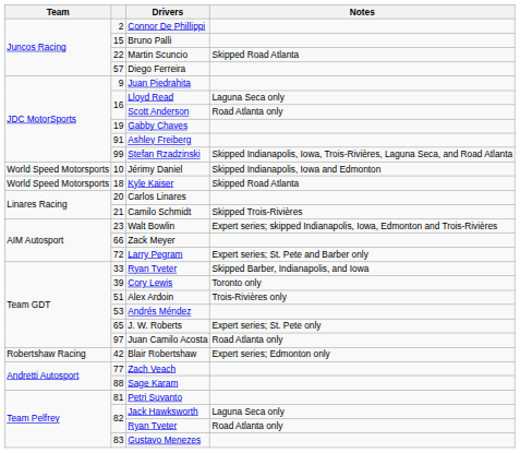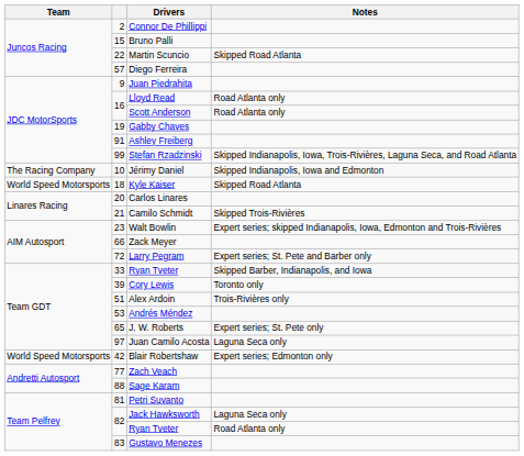 <table class="wikitable" style="font-size:85%;">
 <tr>
 <th>Team</th>
 <th></th>
 <th>Drivers</th>
 <th>Notes</th>
 </tr>
 <tr>
 <td rowspan=4> <a href='#'>Juncos Racing</a></td>
 <td align="right">2</td>
 <td> <a href='#'>Connor De Phillippi</a></td>
 <td></td>
 </tr>
 <tr>
 <td align="right">15</td>
 <td> Bruno Palli</td>
 <td></td>
 </tr>
 <tr>
 <td align="right">22</td>
 <td> Martin Scuncio</td>
 <td>Skipped Road Atlanta</td>
 </tr>
 <tr>
 <td align="right">57</td>
 <td> Diego Ferreira</td>
 <td></td>
 </tr>
 <tr>
 <td rowspan=6> <a href='#'>JDC MotorSports</a></td>
 <td align="right">9</td>
 <td> <a href='#'>Juan Piedrahita</a></td>
 <td></td>
 </tr>
 <tr>
 <td align="right" rowspan=2>16</td>
 <td> <a href='#'>Lloyd Read</a></td>
-<td>Laguna Seca only</td>
+<td>Road Atlanta only</td>
 </tr>
 <tr>
 <td> <a href='#'>Scott Anderson</a></td>
 <td>Road Atlanta only</td>
 </tr>
 <tr>
 <td align="right">19</td>
 <td> <a href='#'>Gabby Chaves</a></td>
 <td></td>
 </tr>
 <tr>
 <td align="right">91</td>
 <td> <a href='#'>Ashley Freiberg</a></td>
 <td></td>
 </tr>
 <tr>
 <td align="right">99</td>
 <td> <a href='#'>Stefan Rzadzinski</a></td>
 <td>Skipped Indianapolis, Iowa, Trois-Rivières, Laguna Seca, and Road Atlanta</td>
 </tr>
 <tr>
-<td> World Speed Motorsports</td>
+<td> The Racing Company</td>
 <td align="right">10</td>
 <td> Jérimy Daniel</td>
 <td>Skipped Indianapolis, Iowa and Edmonton</td>
 </tr>
 <tr>
 <td> World Speed Motorsports</td>
 <td align="right">18</td>
 <td> <a href='#'>Kyle Kaiser</a></td>
 <td>Skipped Road Atlanta</td>
 </tr>
 <tr>
 <td rowspan=2> Linares Racing</td>
 <td align="right">20</td>
 <td> Carlos Linares</td>
 <td></td>
 </tr>
 <tr>
 <td align="right">21</td>
 <td> Camilo Schmidt</td>
 <td>Skipped Trois-Rivières</td>
 </tr>
 <tr>
 <td rowspan=3> AIM Autosport</td>
 <td align="right">23</td>
 <td> Walt Bowlin</td>
 <td>Expert series; skipped Indianapolis, Iowa, Edmonton and Trois-Rivières</td>
 </tr>
 <tr>
 <td align="right">66</td>
 <td> Zack Meyer</td>
 <td></td>
 </tr>
 <tr>
 <td align="right">72</td>
 <td> <a href='#'>Larry Pegram</a></td>
 <td>Expert series; St. Pete and Barber only</td>
 </tr>
 <tr>
 <td rowspan=6> Team GDT</td>
 <td align="right">33</td>
 <td> <a href='#'>Ryan Tveter</a></td>
 <td>Skipped Barber, Indianapolis, and Iowa</td>
 </tr>
 <tr>
 <td align="right">39</td>
 <td> <a href='#'>Cory Lewis</a></td>
 <td>Toronto only</td>
 </tr>
 <tr>
 <td align="right">51</td>
 <td> Alex Ardoin</td>
 <td>Trois-Rivières only</td>
 </tr>
 <tr>
 <td align="right">53</td>
 <td> <a href='#'>Andrés Méndez</a></td>
 <td></td>
 </tr>
 <tr>
 <td align="right">65</td>
 <td> J. W. Roberts</td>
 <td>Expert series; St. Pete only</td>
 </tr>
 <tr>
 <td align="right">97</td>
 <td> Juan Camilo Acosta</td>
-<td>Road Atlanta only</td>
+<td>Laguna Seca only</td>
 </tr>
 <tr>
-<td> Robertshaw Racing</td>
+<td> World Speed Motorsports</td>
 <td align="right">42</td>
 <td> Blair Robertshaw</td>
 <td>Expert series; Edmonton only</td>
 </tr>
 <tr>
 <td rowspan=2> <a href='#'>Andretti Autosport</a></td>
 <td align="right">77</td>
 <td> <a href='#'>Zach Veach</a></td>
 <td></td>
 </tr>
 <tr>
 <td align="right">88</td>
 <td> <a href='#'>Sage Karam</a></td>
 <td></td>
 </tr>
 <tr>
 <td rowspan=4> <a href='#'>Team Pelfrey</a></td>
 <td align="right">81</td>
 <td> <a href='#'>Petri Suvanto</a></td>
 <td></td>
 </tr>
 <tr>
 <td align="right" rowspan=2>82</td>
 <td> <a href='#'>Jack Hawksworth</a></td>
 <td>Laguna Seca only</td>
 </tr>
 <tr>
 <td> <a href='#'>Ryan Tveter</a></td>
 <td>Road Atlanta only</td>
 </tr>
 <tr>
 <td align="right">83</td>
 <td> <a href='#'>Gustavo Menezes</a></td>
 <td></td>
 </tr>
 </table>
